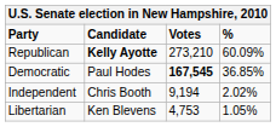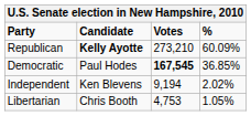 <table class="wikitable">
 <tr>
 <th colspan="4">U.S. Senate election in New Hampshire, 2010</th>
 </tr>
 <tr>
 <td><strong>Party</strong></td>
 <td><strong>Candidate</strong></td>
 <td><strong>Votes</strong></td>
 <td><strong>%</strong></td>
 </tr>
 <tr>
 <td>Republican</td>
 <td><strong>Kelly Ayotte</strong></td>
 <td>273,210</td>
 <td>60.09%</td>
 </tr>
 <tr>
 <td>Democratic</td>
 <td>Paul Hodes</td>
 <td><strong>167,545</strong></td>
 <td>36.85%</td>
 </tr>
 <tr>
 <td>Independent</td>
-<td>Chris Booth</td>
+<td>Ken Blevens</td>
 <td>9,194</td>
 <td>2.02%</td>
 </tr>
 <tr>
 <td>Libertarian</td>
-<td>Ken Blevens</td>
+<td>Chris Booth</td>
 <td>4,753</td>
 <td>1.05%</td>
 </tr>
 </table>
